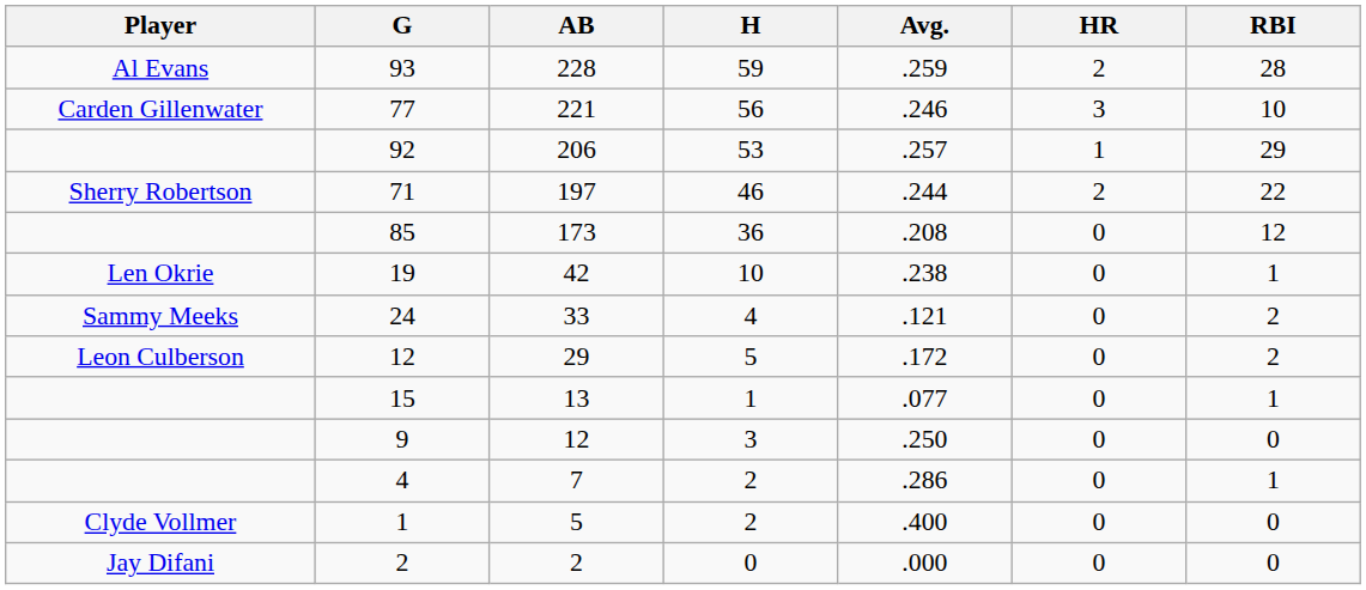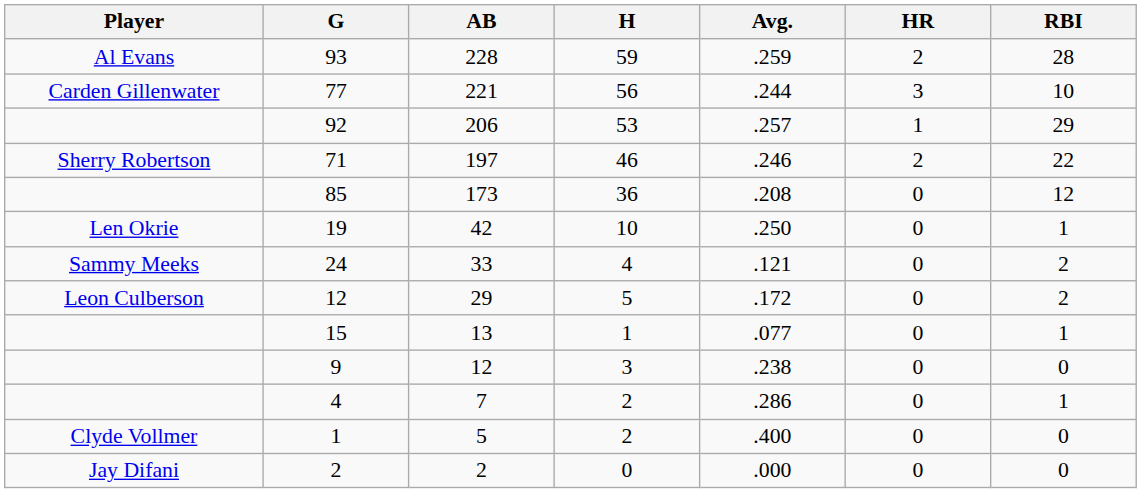 <table class="wikitable sortable">
 <tr>
 <th bgcolor="#DDDDFF" width="16%">Player</th>
 <th bgcolor="#DDDDFF" width="9%">G</th>
 <th bgcolor="#DDDDFF" width="9%">AB</th>
 <th bgcolor="#DDDDFF" width="9%">H</th>
 <th bgcolor="#DDDDFF" width="9%">Avg.</th>
 <th bgcolor="#DDDDFF" width="9%">HR</th>
 <th bgcolor="#DDDDFF" width="9%">RBI</th>
 </tr>
 <tr align="center">
 <td><a href='#'>Al Evans</a></td>
 <td>93</td>
 <td>228</td>
 <td>59</td>
 <td>.259</td>
 <td>2</td>
 <td>28</td>
 </tr>
 <tr align=center>
 <td><a href='#'>Carden Gillenwater</a></td>
 <td>77</td>
 <td>221</td>
 <td>56</td>
-<td>.246</td>
+<td>.244</td>
 <td>3</td>
 <td>10</td>
 </tr>
 <tr align=center>
 <td></td>
 <td>92</td>
 <td>206</td>
 <td>53</td>
 <td>.257</td>
 <td>1</td>
 <td>29</td>
 </tr>
 <tr align="center">
 <td><a href='#'>Sherry Robertson</a></td>
 <td>71</td>
 <td>197</td>
 <td>46</td>
-<td>.244</td>
+<td>.246</td>
 <td>2</td>
 <td>22</td>
 </tr>
 <tr align=center>
 <td></td>
 <td>85</td>
 <td>173</td>
 <td>36</td>
 <td>.208</td>
 <td>0</td>
 <td>12</td>
 </tr>
 <tr align="center">
 <td><a href='#'>Len Okrie</a></td>
 <td>19</td>
 <td>42</td>
 <td>10</td>
-<td>.238</td>
+<td>.250</td>
 <td>0</td>
 <td>1</td>
 </tr>
 <tr align=center>
 <td><a href='#'>Sammy Meeks</a></td>
 <td>24</td>
 <td>33</td>
 <td>4</td>
 <td>.121</td>
 <td>0</td>
 <td>2</td>
 </tr>
 <tr align=center>
 <td><a href='#'>Leon Culberson</a></td>
 <td>12</td>
 <td>29</td>
 <td>5</td>
 <td>.172</td>
 <td>0</td>
 <td>2</td>
 </tr>
 <tr align=center>
 <td></td>
 <td>15</td>
 <td>13</td>
 <td>1</td>
 <td>.077</td>
 <td>0</td>
 <td>1</td>
 </tr>
 <tr align="center">
 <td></td>
 <td>9</td>
 <td>12</td>
 <td>3</td>
-<td>.250</td>
+<td>.238</td>
 <td>0</td>
 <td>0</td>
 </tr>
 <tr align="center">
 <td></td>
 <td>4</td>
 <td>7</td>
 <td>2</td>
 <td>.286</td>
 <td>0</td>
 <td>1</td>
 </tr>
 <tr align="center">
 <td><a href='#'>Clyde Vollmer</a></td>
 <td>1</td>
 <td>5</td>
 <td>2</td>
 <td>.400</td>
 <td>0</td>
 <td>0</td>
 </tr>
 <tr align=center>
 <td><a href='#'>Jay Difani</a></td>
 <td>2</td>
 <td>2</td>
 <td>0</td>
 <td>.000</td>
 <td>0</td>
 <td>0</td>
 </tr>
 </table>
